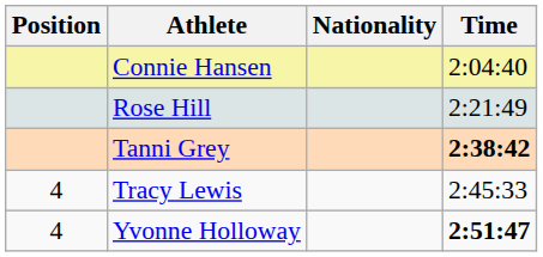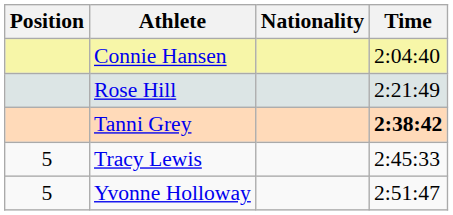 <table class="wikitable sortable">
 <tr>
 <th>Position</th>
 <th>Athlete</th>
 <th>Nationality</th>
 <th>Time</th>
 </tr>
 <tr bgcolor="#F7F6A8">
 <td align=center></td>
 <td><a href='#'>Connie Hansen</a></td>
 <td></td>
 <td>2:04:40</td>
 </tr>
 <tr bgcolor="#DCE5E5">
 <td align=center></td>
 <td><a href='#'>Rose Hill</a></td>
 <td></td>
 <td>2:21:49</td>
 </tr>
 <tr bgcolor="#FFDAB9">
 <td align=center></td>
 <td><a href='#'>Tanni Grey</a></td>
 <td></td>
 <td><strong>2:38:42</strong></td>
 </tr>
 <tr>
-<td align=center>4</td>
+<td align=center>5</td>
 <td><a href='#'>Tracy Lewis</a></td>
 <td></td>
 <td>2:45:33</td>
 </tr>
 <tr>
-<td align=center>4</td>
+<td align=center>5</td>
 <td><a href='#'>Yvonne Holloway</a></td>
 <td></td>
-<td><strong>2:51:47</strong></td>
+<td>2:51:47</td>
 </tr>
 </table>
